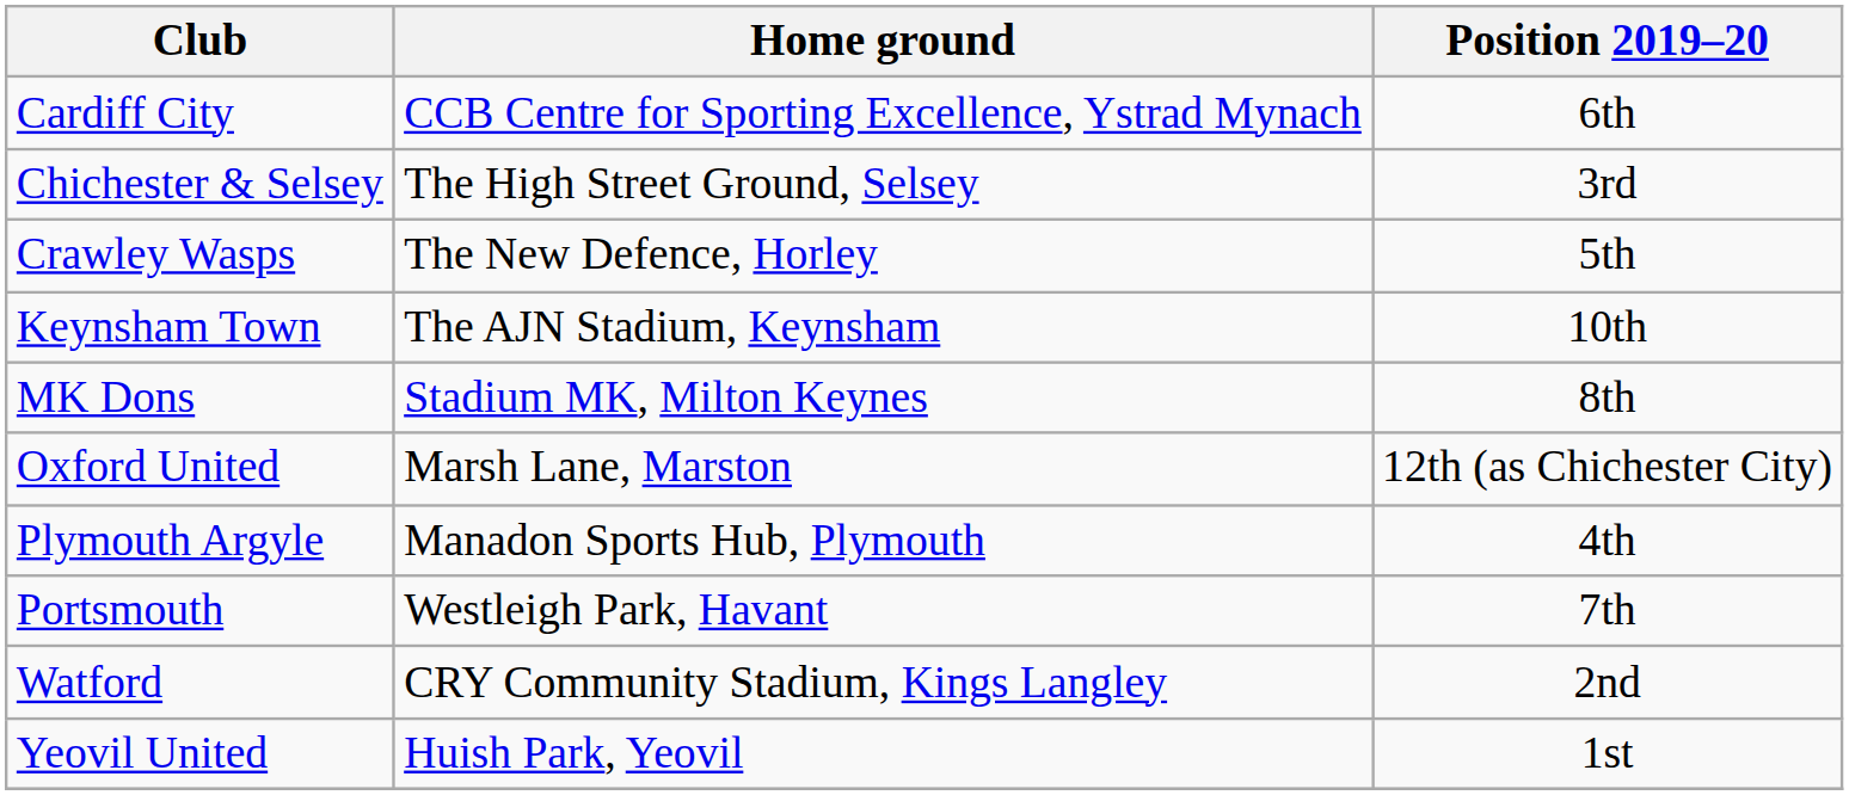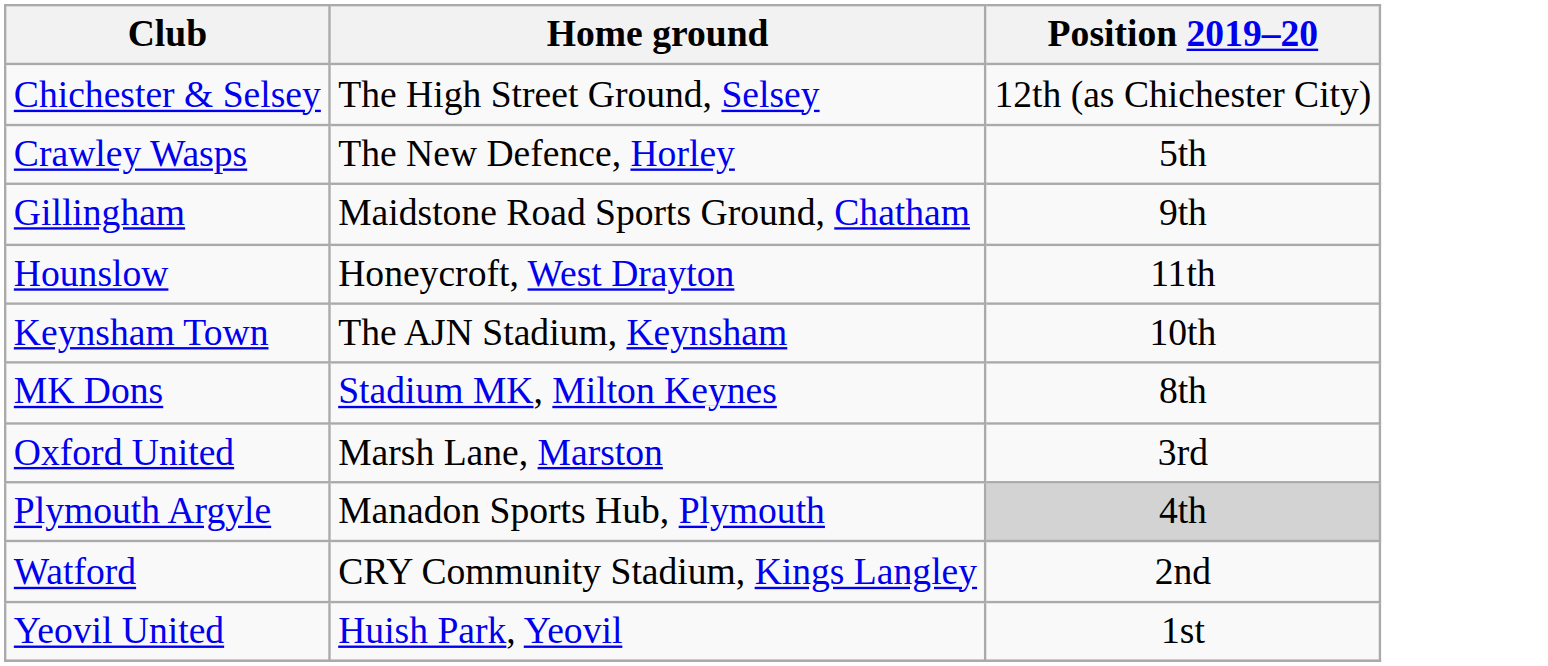 <table class="wikitable sortable" style="text-align:center;">
 <tr>
 <th>Club</th>
 <th>Home ground</th>
 <th>Position <a href='#'>2019–20</a></th>
 </tr>
 <tr>
-<td style="text-align:left;"><a href='#'>Cardiff City</a></td>
-<td style="text-align:left;"><a href='#'>CCB Centre for Sporting Excellence</a>, <a href='#'>Ystrad Mynach</a></td>
-<td>6th</td>
-</tr>
-<tr>
 <td style="text-align:left;"><a href='#'>Chichester & Selsey</a></td>
 <td style="text-align:left;">The High Street Ground, <a href='#'>Selsey</a></td>
-<td>3rd</td>
+<td>12th (as Chichester City)</td>
 </tr>
 <tr>
 <td style="text-align:left;"><a href='#'>Crawley Wasps</a></td>
 <td style="text-align:left;">The New Defence, <a href='#'>Horley</a></td>
 <td>5th</td>
+</tr>
+<tr>
+<td style="text-align:left;"><a href='#'>Gillingham</a></td>
+<td style="text-align:left;">Maidstone Road Sports Ground, <a href='#'>Chatham</a></td>
+<td>9th</td>
+</tr>
+<tr>
+<td style="text-align:left;"><a href='#'>Hounslow</a></td>
+<td style="text-align:left;">Honeycroft, <a href='#'>West Drayton</a></td>
+<td>11th</td>
 </tr>
 <tr>
 <td style="text-align:left;"><a href='#'>Keynsham Town</a></td>
 <td style="text-align:left;">The AJN Stadium, <a href='#'>Keynsham</a></td>
 <td>10th</td>
 </tr>
 <tr>
 <td style="text-align:left;"><a href='#'>MK Dons</a></td>
 <td style="text-align:left;"><a href='#'>Stadium MK</a>, <a href='#'>Milton Keynes</a></td>
 <td>8th</td>
 </tr>
 <tr>
 <td style="text-align:left;"><a href='#'>Oxford United</a></td>
 <td style="text-align:left;">Marsh Lane, <a href='#'>Marston</a></td>
-<td>12th (as Chichester City)</td>
+<td>3rd</td>
 </tr>
 <tr>
 <td style="text-align:left;"><a href='#'>Plymouth Argyle</a></td>
 <td style="text-align:left;">Manadon Sports Hub, <a href='#'>Plymouth</a></td>
-<td>4th</td>
-</tr>
-<tr>
-<td style="text-align:left;"><a href='#'>Portsmouth</a></td>
-<td style="text-align:left;">Westleigh Park, <a href='#'>Havant</a></td>
-<td>7th</td>
+<td style="background: lightgrey;">4th</td>
 </tr>
 <tr>
 <td style="text-align:left;"><a href='#'>Watford</a></td>
 <td style="text-align:left;">CRY Community Stadium, <a href='#'>Kings Langley</a></td>
 <td>2nd</td>
 </tr>
 <tr>
 <td style="text-align:left;"><a href='#'>Yeovil United</a></td>
 <td style="text-align:left;"><a href='#'>Huish Park</a>, <a href='#'>Yeovil</a></td>
 <td>1st</td>
 </tr>
 <tr>
 </tr>
 </table>
